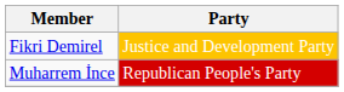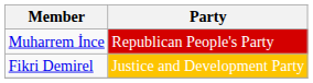 <table class="wikitable">
 <tr>
 <th>Member</th>
 <th>Party</th>
 </tr>
 <tr>
+<td><a href='#'>Muharrem İnce</a></td>
+<td style="background:#D40000; color:white">Republican People's Party</td>
+</tr>
+<tr>
 <td><a href='#'>Fikri Demirel</a></td>
 <td style="background:#FDC400; color:white">Justice and Development Party</td>
 </tr>
 <tr>
-<td><a href='#'>Muharrem İnce</a></td>
-<td style="background:#D40000; color:white">Republican People's Party</td>
-</tr>
-<tr>
 </tr>
 </table>
